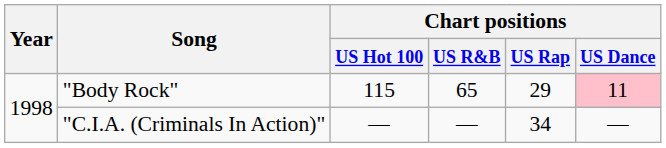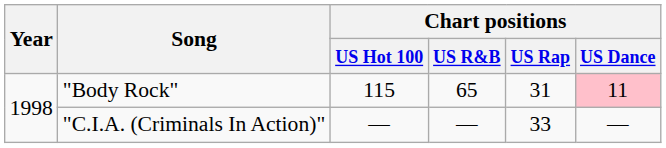 <table class="wikitable">
 <tr>
 <th rowspan="2">Year</th>
 <th rowspan="2">Song</th>
 <th colspan="4">Chart positions</th>
 </tr>
 <tr>
 <th><small> <a href='#'>US Hot 100</a></small></th>
 <th><small> <a href='#'>US R&B</a></small></th>
 <th><small> <a href='#'>US Rap</a></small></th>
 <th><small> <a href='#'>US Dance</a></small></th>
 </tr>
 <tr>
 <td rowspan="2">1998</td>
 <td>"Body Rock"</td>
 <td align=center>115</td>
 <td align=center>65</td>
-<td align=center>29</td>
+<td align=center>31</td>
 <td align=center style="background: pink;">11</td>
 </tr>
 <tr>
 <td>"C.I.A. (Criminals In Action)"</td>
 <td align=center>—</td>
 <td align=center>—</td>
-<td align=center>34</td>
+<td align=center>33</td>
 <td align=center>—</td>
 </tr>
 </table>
